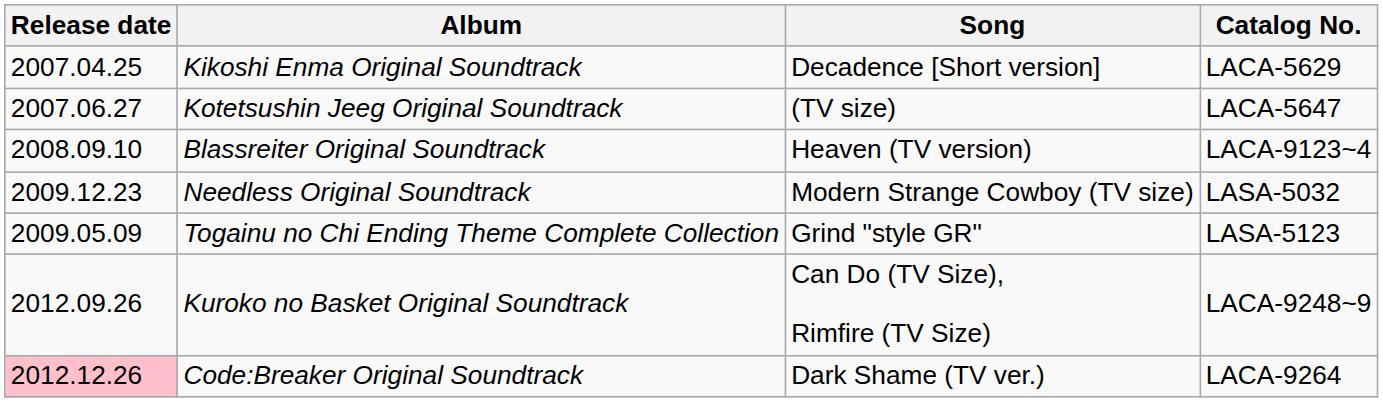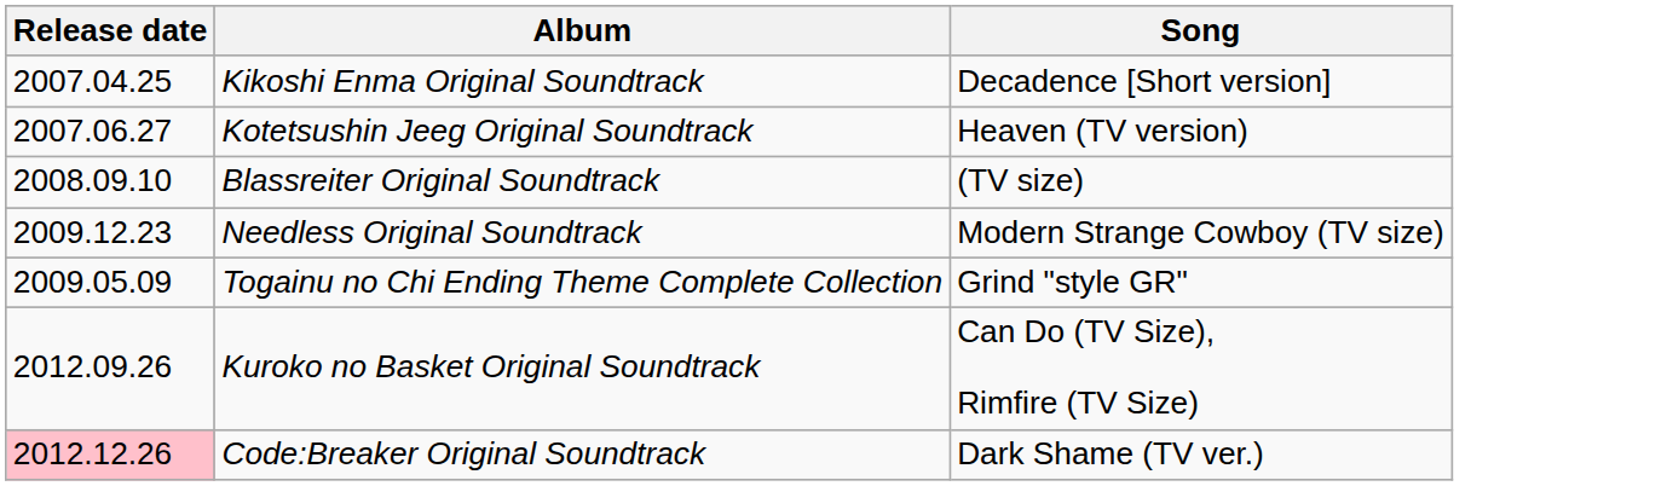 <table class="wikitable">
 <tr>
 <th>Release date</th>
 <th>Album</th>
 <th>Song</th>
-<th>Catalog No.</th>
 </tr>
 <tr>
 <td>2007.04.25</td>
 <td><em>Kikoshi Enma Original Soundtrack</em></td>
 <td>Decadence [Short version]</td>
-<td>LACA-5629</td>
 </tr>
 <tr>
 <td>2007.06.27</td>
 <td><em>Kotetsushin Jeeg Original Soundtrack</em></td>
-<td> (TV size)</td>
-<td>LACA-5647</td>
+<td>Heaven (TV version)</td>
 </tr>
 <tr>
 <td>2008.09.10</td>
 <td><em>Blassreiter Original Soundtrack</em></td>
-<td>Heaven (TV version)</td>
-<td>LACA-9123~4</td>
+<td> (TV size)</td>
 </tr>
 <tr>
 <td>2009.12.23</td>
 <td><em>Needless Original Soundtrack</em></td>
 <td>Modern Strange Cowboy (TV size)</td>
-<td>LASA-5032</td>
 </tr>
 <tr>
 <td>2009.05.09</td>
 <td><em>Togainu no Chi Ending Theme Complete Collection</em></td>
 <td>Grind "style GR"</td>
-<td>LASA-5123</td>
 </tr>
 <tr>
 <td>2012.09.26</td>
 <td><em>Kuroko no Basket Original Soundtrack</em></td>
 <td>Can Do (TV Size),<br><br>Rimfire (TV Size)</td>
-<td>LACA-9248~9</td>
 </tr>
 <tr>
 <td style="background: pink;">2012.12.26</td>
 <td><em>Code:Breaker Original Soundtrack</em></td>
 <td>Dark Shame (TV ver.)</td>
-<td>LACA-9264</td>
 </tr>
 </table>
